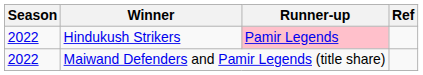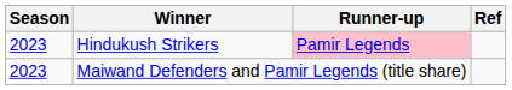 <table class="wikitable">
 <tr>
 <th>Season</th>
 <th>Winner</th>
 <th>Runner-up</th>
 <th>Ref</th>
 </tr>
 <tr>
-<td><a href='#'>2022</a></td>
+<td><a href='#'>2023</a></td>
 <td><a href='#'>Hindukush Strikers</a></td>
 <td style="background: pink;"><a href='#'>Pamir Legends</a></td>
 <td></td>
 </tr>
 <tr>
-<td><a href='#'>2022</a></td>
+<td><a href='#'>2023</a></td>
 <td colspan="2"><a href='#'>Maiwand Defenders</a> and <a href='#'>Pamir Legends</a> (title share)</td>
 <td></td>
 </tr>
 </table>
